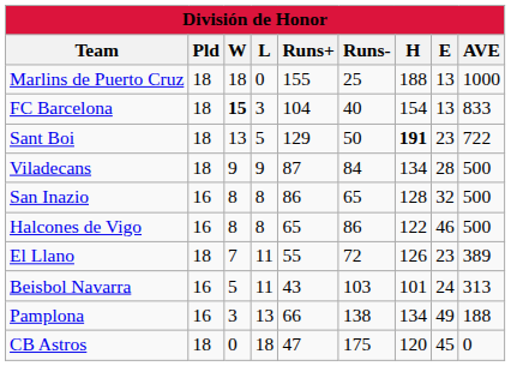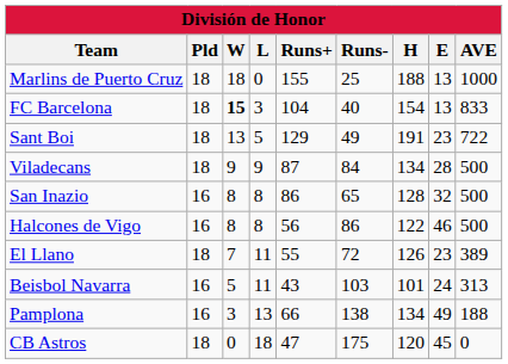 <table class="wikitable">
 <tr>
 <td bgcolor="#DC143C" align="center" colspan="11"><strong><span>División de Honor</span></strong></td>
 </tr>
 <tr>
 <th>Team</th>
 <th>Pld</th>
 <th>W</th>
 <th>L</th>
 <th>Runs+</th>
 <th>Runs-</th>
 <th>H</th>
 <th>E</th>
 <th>AVE</th>
 </tr>
 <tr>
 <td><a href='#'>Marlins de Puerto Cruz</a></td>
 <td>18</td>
 <td>18</td>
 <td>0</td>
 <td>155</td>
 <td>25</td>
 <td>188</td>
 <td>13</td>
 <td>1000</td>
 </tr>
 <tr>
 <td><a href='#'>FC Barcelona</a></td>
 <td>18</td>
 <td><strong>15</strong></td>
 <td>3</td>
 <td>104</td>
 <td>40</td>
 <td>154</td>
 <td>13</td>
 <td>833</td>
 </tr>
 <tr>
 <td><a href='#'>Sant Boi</a></td>
 <td>18</td>
 <td>13</td>
 <td>5</td>
 <td>129</td>
-<td>50</td>
-<td><strong>191</strong></td>
+<td>49</td>
+<td>191</td>
 <td>23</td>
 <td>722</td>
 </tr>
 <tr>
 <td><a href='#'>Viladecans</a></td>
 <td>18</td>
 <td>9</td>
 <td>9</td>
 <td>87</td>
 <td>84</td>
 <td>134</td>
 <td>28</td>
 <td>500</td>
 </tr>
 <tr>
 <td><a href='#'>San Inazio</a></td>
 <td>16</td>
 <td>8</td>
 <td>8</td>
 <td>86</td>
 <td>65</td>
 <td>128</td>
 <td>32</td>
 <td>500</td>
 </tr>
 <tr>
 <td><a href='#'>Halcones de Vigo</a></td>
 <td>16</td>
 <td>8</td>
 <td>8</td>
-<td>65</td>
+<td>56</td>
 <td>86</td>
 <td>122</td>
 <td>46</td>
 <td>500</td>
 </tr>
 <tr>
 <td><a href='#'>El Llano</a></td>
 <td>18</td>
 <td>7</td>
 <td>11</td>
 <td>55</td>
 <td>72</td>
 <td>126</td>
 <td>23</td>
 <td>389</td>
 </tr>
 <tr>
 <td><a href='#'>Beisbol Navarra</a></td>
 <td>16</td>
 <td>5</td>
 <td>11</td>
 <td>43</td>
 <td>103</td>
 <td>101</td>
 <td>24</td>
 <td>313</td>
 </tr>
 <tr>
 <td><a href='#'>Pamplona</a></td>
 <td>16</td>
 <td>3</td>
 <td>13</td>
 <td>66</td>
 <td>138</td>
 <td>134</td>
 <td>49</td>
 <td>188</td>
 </tr>
 <tr>
 <td><a href='#'>CB Astros</a></td>
 <td>18</td>
 <td>0</td>
 <td>18</td>
 <td>47</td>
 <td>175</td>
 <td>120</td>
 <td>45</td>
 <td>0</td>
 </tr>
 </table>
